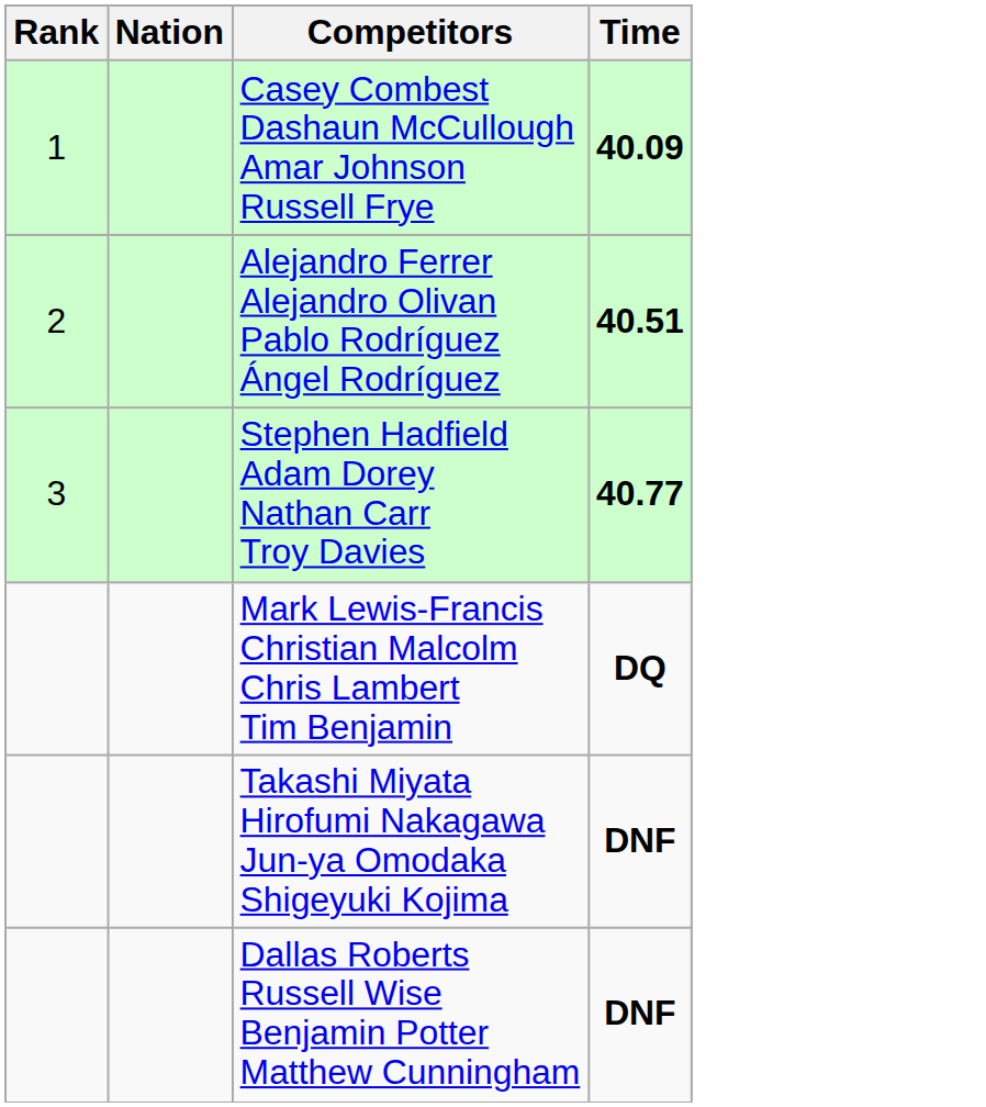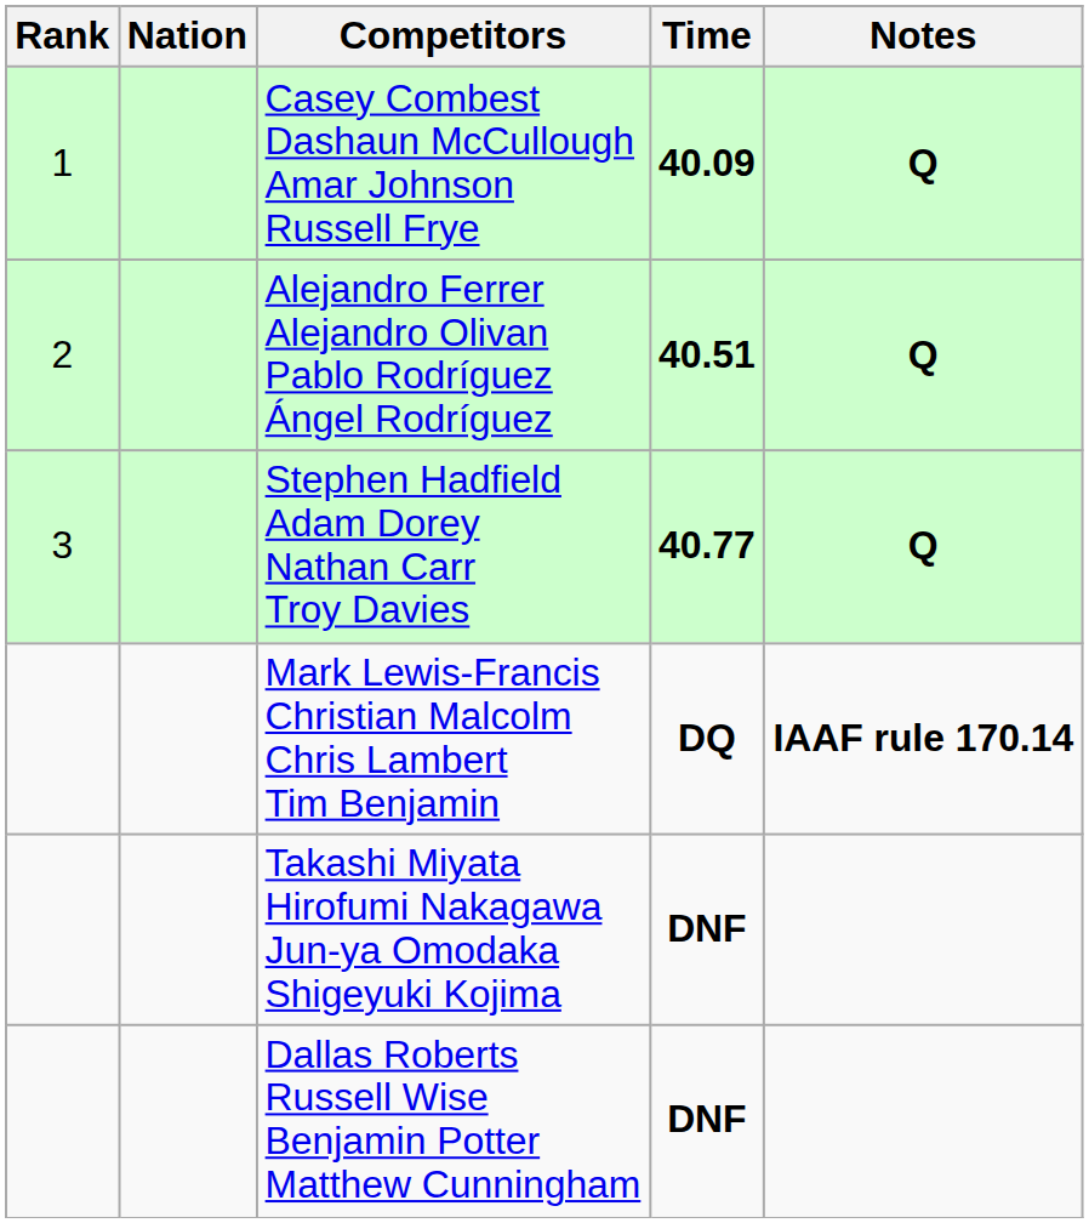 <table class="wikitable sortable" style="text-align:center">
 <tr>
 <th>Rank</th>
 <th>Nation</th>
 <th>Competitors</th>
 <th>Time</th>
+<th>Notes</th>
 </tr>
 <tr bgcolor=ccffcc>
 <td>1</td>
 <td align=left></td>
 <td align=left><a href='#'>Casey Combest</a><br><a href='#'>Dashaun McCullough</a><br><a href='#'>Amar Johnson</a><br><a href='#'>Russell Frye</a></td>
 <td><strong>40.09</strong></td>
+<td><strong>Q</strong></td>
 </tr>
 <tr bgcolor=ccffcc>
 <td>2</td>
 <td align=left></td>
 <td align=left><a href='#'>Alejandro Ferrer</a><br><a href='#'>Alejandro Olivan</a><br><a href='#'>Pablo Rodríguez</a><br><a href='#'>Ángel Rodríguez</a></td>
 <td><strong>40.51</strong></td>
+<td><strong>Q</strong></td>
 </tr>
 <tr bgcolor=ccffcc>
 <td>3</td>
 <td align=left></td>
 <td align=left><a href='#'>Stephen Hadfield</a><br><a href='#'>Adam Dorey</a><br><a href='#'>Nathan Carr</a><br><a href='#'>Troy Davies</a></td>
 <td><strong>40.77</strong></td>
+<td><strong>Q</strong></td>
 </tr>
 <tr>
 <td></td>
 <td align=left></td>
 <td align=left><a href='#'>Mark Lewis-Francis</a><br><a href='#'>Christian Malcolm</a><br><a href='#'>Chris Lambert</a><br><a href='#'>Tim Benjamin</a></td>
 <td><strong>DQ</strong></td>
+<td><strong>IAAF rule 170.14</strong></td>
 </tr>
 <tr>
 <td></td>
 <td align=left></td>
 <td align=left><a href='#'>Takashi Miyata</a><br><a href='#'>Hirofumi Nakagawa</a><br><a href='#'>Jun-ya Omodaka</a><br><a href='#'>Shigeyuki Kojima</a></td>
 <td><strong>DNF</strong></td>
+<td></td>
 </tr>
 <tr>
 <td></td>
 <td align=left></td>
 <td align=left><a href='#'>Dallas Roberts</a><br><a href='#'>Russell Wise</a><br><a href='#'>Benjamin Potter</a><br><a href='#'>Matthew Cunningham</a></td>
 <td><strong>DNF</strong></td>
+<td></td>
 </tr>
 </table>
